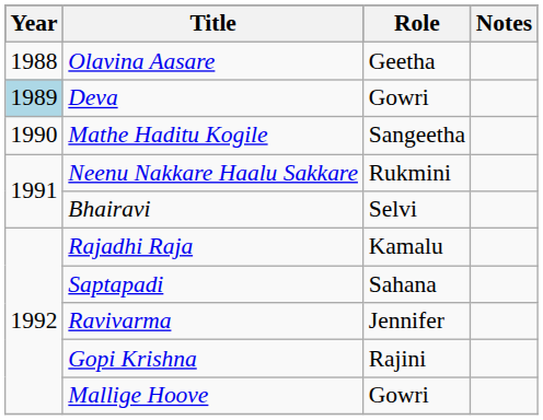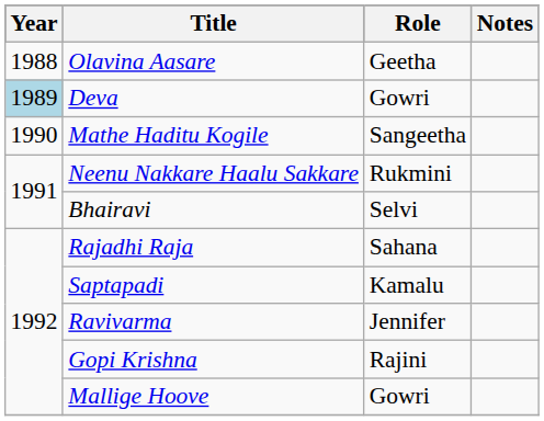 <table class="wikitable sortable">
 <tr style="background:#000;">
 <th>Year</th>
 <th>Title</th>
 <th>Role</th>
 <th class="unsortable">Notes</th>
 </tr>
 <tr>
 <td>1988</td>
 <td><em><a href='#'>Olavina Aasare</a></em></td>
 <td>Geetha</td>
 <td></td>
 </tr>
 <tr>
 <td style="background: lightblue;">1989</td>
 <td><em><a href='#'>Deva</a></em></td>
 <td>Gowri</td>
 <td></td>
 </tr>
 <tr>
 <td>1990</td>
 <td><em><a href='#'>Mathe Haditu Kogile</a></em></td>
 <td>Sangeetha</td>
 <td></td>
 </tr>
 <tr>
 <td rowspan="2">1991</td>
 <td><em><a href='#'>Neenu Nakkare Haalu Sakkare</a></em></td>
 <td>Rukmini</td>
 <td></td>
 </tr>
 <tr>
 <td><em>Bhairavi</em></td>
 <td>Selvi</td>
 <td></td>
 </tr>
 <tr>
 <td rowspan="5">1992</td>
 <td><em><a href='#'>Rajadhi Raja</a></em></td>
-<td>Kamalu</td>
+<td>Sahana</td>
 <td></td>
 </tr>
 <tr>
 <td><em><a href='#'>Saptapadi</a></em></td>
-<td>Sahana</td>
+<td>Kamalu</td>
 <td></td>
 </tr>
 <tr>
 <td><em><a href='#'>Ravivarma</a></em></td>
 <td>Jennifer</td>
 <td></td>
 </tr>
 <tr>
 <td><em><a href='#'>Gopi Krishna</a></em></td>
 <td>Rajini</td>
 <td></td>
 </tr>
 <tr>
 <td><em><a href='#'>Mallige Hoove</a></em></td>
 <td>Gowri</td>
 <td></td>
 </tr>
 <tr>
 </tr>
 </table>
